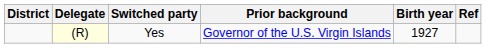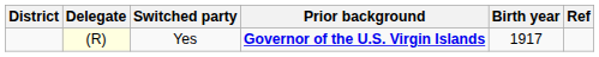 <table class="sortable wikitable" style="text-align:center">
 <tr>
 <th>District</th>
 <th>Delegate</th>
 <th>Switched party</th>
 <th>Prior background</th>
 <th>Birth year</th>
 <th>Ref</th>
 </tr>
 <tr>
 <td></td>
 <td style="background: lightyellow;"> (R)</td>
 <td>Yes</td>
-<td><a href='#'>Governor of the U.S. Virgin Islands</a></td>
-<td>1927</td>
+<td><strong><a href='#'>Governor of the U.S. Virgin Islands</a></strong></td>
+<td>1917</td>
 <td></td>
 </tr>
 </table>
